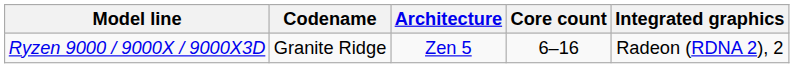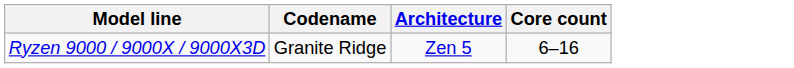 <table class="wikitable" style="text-align: center;">
 <tr>
 <th>Model line</th>
 <th>Codename</th>
 <th><a href='#'>Architecture</a></th>
 <th>Core count</th>
-<th>Integrated graphics</th>
 </tr>
 <tr>
 <td style="text-align: left;"><a href='#'><em>Ryzen 9000 / 9000X / 9000X3D</em></a></td>
 <td>Granite Ridge</td>
 <td><a href='#'>Zen 5</a></td>
 <td>6–16</td>
-<td>Radeon (<a href='#'>RDNA 2</a>), 2 </td>
 </tr>
 </table>
